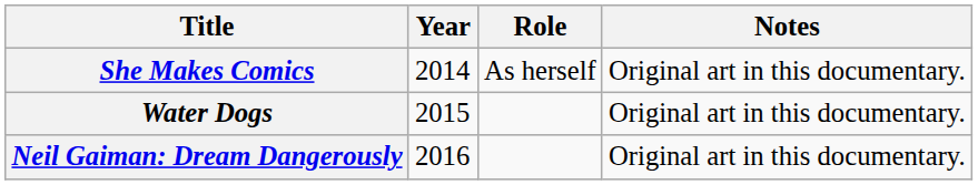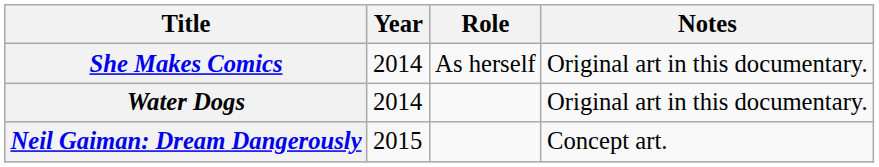 <table class="wikitable plainrowheaders sortable">
 <tr>
 <th rowspan="2">Title</th>
 <th rowspan="2" width="33">Year</th>
 <th rowspan="2">Role</th>
 <th rowspan="2">Notes</th>
 </tr>
 <tr>
 </tr>
 <tr>
 <th scope="row"><em><a href='#'>She Makes Comics</a></em></th>
 <td>2014</td>
 <td>As herself</td>
 <td>Original art in this documentary.</td>
 </tr>
 <tr>
 <th scope="row"><em>Water Dogs</em></th>
-<td>2015</td>
+<td>2014</td>
 <td></td>
 <td>Original art in this documentary.</td>
 </tr>
 <tr>
 <th scope="row"><em><a href='#'>Neil Gaiman: Dream Dangerously</a></em></th>
-<td>2016</td>
+<td>2015</td>
 <td></td>
-<td>Original art in this documentary.</td>
+<td>Concept art.</td>
 </tr>
 </table>
